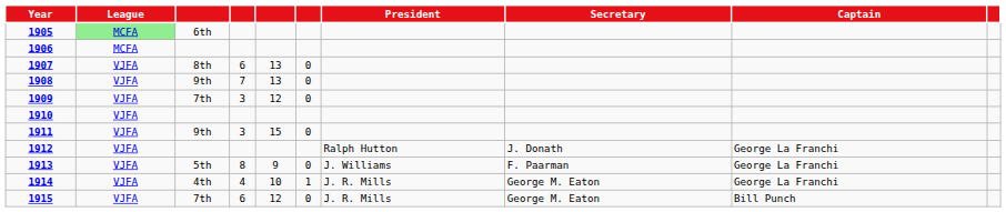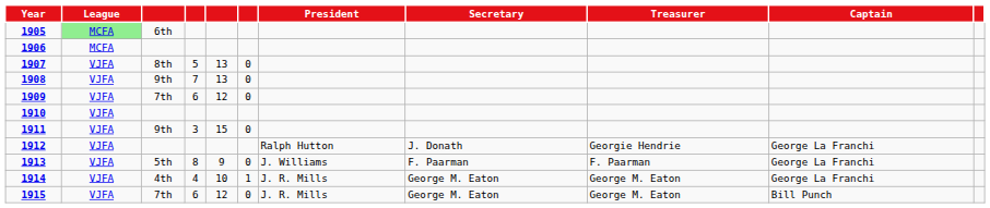 <table class="wikitable"; style="width:100%;">
 <tr valign="top">
 <th style="background:#E41118; color:#FFFFFF; border:solid #FFFFFF 2px">Year</th>
 <th style="background:#E41118; color:#FFFFFF; border:solid #FFFFFF 2px">League</th>
 <th style="background:#E41118; color:#FFFFFF; border:solid #FFFFFF 2px"></th>
 <th style="background:#E41118; color:#FFFFFF; border:solid #FFFFFF 2px"></th>
 <th style="background:#E41118; color:#FFFFFF; border:solid #FFFFFF 2px"></th>
 <th style="background:#E41118; color:#FFFFFF; border:solid #FFFFFF 2px"></th>
 <th style="background:#E41118; color:#FFFFFF; border:solid #FFFFFF 2px">President</th>
 <th style="background:#E41118; color:#FFFFFF; border:solid #FFFFFF 2px">Secretary</th>
+<th style="background:#E41118; color:#FFFFFF; border:solid #FFFFFF 2px">Treasurer</th>
 <th style="background:#E41118; color:#FFFFFF; border:solid #FFFFFF 2px">Captain</th>
 <th style="background:#E41118; color:#FFFFFF; border:solid #FFFFFF 2px"></th>
 </tr>
 <tr>
 <td align="center"><strong><a href='#'>1905</a></strong></td>
 <td align="center" style="background: lightgreen;"><a href='#'>MCFA</a></td>
 <td align="center">6th</td>
 <td align="center"></td>
 <td align="center"></td>
 <td align="center"></td>
+<td></td>
 <td></td>
 <td></td>
 <td></td>
 <td align="center"></td>
 </tr>
 <tr>
 <td align="center"><strong><a href='#'>1906</a></strong></td>
 <td align="center"><a href='#'>MCFA</a></td>
 <td align="center"></td>
 <td align="center"></td>
 <td align="center"></td>
 <td align="center"></td>
 <td></td>
 <td></td>
 <td></td>
+<td></td>
 <td align="center"></td>
 </tr>
 <tr>
 <td align="center"><strong><a href='#'>1907</a></strong></td>
 <td align="center"><a href='#'>VJFA</a></td>
 <td align="center">8th</td>
-<td align="center">6</td>
+<td align="center">5</td>
 <td align="center">13</td>
 <td align="center">0</td>
+<td></td>
 <td></td>
 <td></td>
 <td></td>
 <td align="center"></td>
 </tr>
 <tr>
 <td align="center"><strong><a href='#'>1908</a></strong></td>
 <td align="center"><a href='#'>VJFA</a></td>
 <td align="center">9th</td>
 <td align="center">7</td>
 <td align="center">13</td>
 <td align="center">0</td>
 <td></td>
 <td></td>
 <td></td>
+<td></td>
 <td align="center"></td>
 </tr>
 <tr>
 <td align="center"><strong><a href='#'>1909</a></strong></td>
 <td align="center"><a href='#'>VJFA</a></td>
 <td align="center">7th</td>
-<td align="center">3</td>
+<td align="center">6</td>
 <td align="center">12</td>
 <td align="center">0</td>
+<td></td>
 <td></td>
 <td></td>
 <td></td>
 <td align="center"></td>
 </tr>
 <tr>
 <td align="center"><strong><a href='#'>1910</a></strong></td>
 <td align="center"><a href='#'>VJFA</a></td>
 <td align="center"></td>
 <td align="center"></td>
 <td align="center"></td>
 <td align="center"></td>
 <td></td>
 <td></td>
 <td></td>
+<td></td>
 <td align="center"></td>
 </tr>
 <tr>
 <td align="center"><strong><a href='#'>1911</a></strong></td>
 <td align="center"><a href='#'>VJFA</a></td>
 <td align="center">9th</td>
 <td align="center">3</td>
 <td align="center">15</td>
 <td align="center">0</td>
+<td></td>
 <td></td>
 <td></td>
 <td></td>
 <td align="center"></td>
 </tr>
 <tr>
 <td align="center"><strong><a href='#'>1912</a></strong></td>
 <td align="center"><a href='#'>VJFA</a></td>
 <td align="center"></td>
 <td align="center"></td>
 <td align="center"></td>
 <td align="center"></td>
 <td>Ralph Hutton</td>
 <td>J. Donath</td>
+<td>Georgie Hendrie</td>
 <td>George La Franchi</td>
 <td align="center"></td>
 </tr>
 <tr>
 <td align="center"><strong><a href='#'>1913</a></strong></td>
 <td align="center"><a href='#'>VJFA</a></td>
 <td align="center">5th</td>
 <td align="center">8</td>
 <td align="center">9</td>
 <td align="center">0</td>
 <td>J. Williams</td>
+<td>F. Paarman</td>
 <td>F. Paarman</td>
 <td>George La Franchi</td>
 <td align="center"></td>
 </tr>
 <tr>
 <td align="center"><strong><a href='#'>1914</a></strong></td>
 <td align="center"><a href='#'>VJFA</a></td>
 <td align="center">4th</td>
 <td align="center">4</td>
 <td align="center">10</td>
 <td align="center">1</td>
 <td>J. R. Mills</td>
 <td>George M. Eaton</td>
+<td>George M. Eaton</td>
 <td>George La Franchi</td>
 <td align="center"></td>
 </tr>
 <tr>
 <td align="center"><strong><a href='#'>1915</a></strong></td>
 <td align="center"><a href='#'>VJFA</a></td>
 <td align="center">7th</td>
 <td align="center">6</td>
 <td align="center">12</td>
 <td align="center">0</td>
 <td>J. R. Mills</td>
 <td>George M. Eaton</td>
+<td>George M. Eaton</td>
 <td>Bill Punch</td>
 <td align="center"></td>
 </tr>
 </table>
